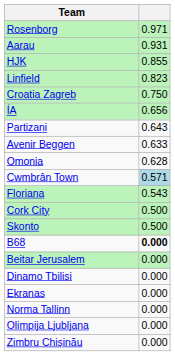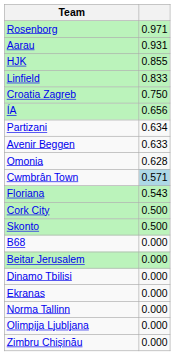 <table class="wikitable">
 <tr>
 <th width=200>Team</th>
 <th></th>
 </tr>
 <tr bgcolor=#BBF3BB>
 <td> <a href='#'>Rosenborg</a></td>
 <td align=right>0.971</td>
 </tr>
 <tr bgcolor=#BBF3BB>
 <td> <a href='#'>Aarau</a></td>
 <td align=right>0.931</td>
 </tr>
 <tr bgcolor=#BBF3BB>
 <td> <a href='#'>HJK</a></td>
 <td align=right>0.855</td>
 </tr>
 <tr bgcolor=#BBF3BB>
 <td> <a href='#'>Linfield</a></td>
-<td align=right>0.823</td>
+<td align=right>0.833</td>
 </tr>
 <tr bgcolor=#BBF3BB>
 <td> <a href='#'>Croatia Zagreb</a></td>
 <td align=right>0.750</td>
 </tr>
 <tr bgcolor=#BBF3BB>
 <td> <a href='#'>ÍA</a></td>
 <td align=right>0.656</td>
 </tr>
 <tr>
 <td> <a href='#'>Partizani</a></td>
-<td align=right>0.643</td>
+<td align=right>0.634</td>
 </tr>
 <tr>
 <td> <a href='#'>Avenir Beggen</a></td>
 <td align=right>0.633</td>
 </tr>
 <tr>
 <td> <a href='#'>Omonia</a></td>
 <td align=right>0.628</td>
 </tr>
 <tr>
 <td> <a href='#'>Cwmbrân Town</a></td>
 <td align=right style="background: lightblue;">0.571</td>
 </tr>
 <tr bgcolor=#BBF3BB>
 <td> <a href='#'>Floriana</a></td>
 <td align=right>0.543</td>
 </tr>
 <tr bgcolor=#BBF3BB>
 <td> <a href='#'>Cork City</a></td>
 <td align=right>0.500</td>
 </tr>
 <tr bgcolor=#BBF3BB>
 <td> <a href='#'>Skonto</a></td>
 <td align=right>0.500</td>
 </tr>
 <tr>
 <td> <a href='#'>B68</a></td>
-<td align=right><strong>0.000</strong></td>
+<td align=right>0.000</td>
 </tr>
 <tr bgcolor=#BBF3BB>
 <td> <a href='#'>Beitar Jerusalem</a></td>
 <td align=right>0.000</td>
 </tr>
 <tr>
 <td> <a href='#'>Dinamo Tbilisi</a></td>
 <td align=right>0.000</td>
 </tr>
 <tr>
 <td> <a href='#'>Ekranas</a></td>
 <td align=right>0.000</td>
 </tr>
 <tr>
 <td> <a href='#'>Norma Tallinn</a></td>
 <td align=right>0.000</td>
 </tr>
 <tr>
 <td> <a href='#'>Olimpija Ljubljana</a></td>
 <td align=right>0.000</td>
 </tr>
 <tr>
 <td> <a href='#'>Zimbru Chișinău</a></td>
 <td align=right>0.000</td>
 </tr>
 </table>
